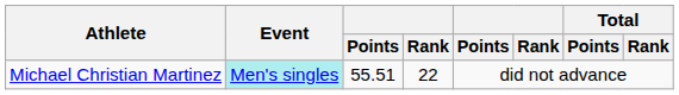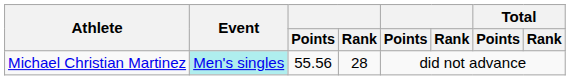 <table class="wikitable" style="font-size:90%">
 <tr>
 <th rowspan="2">Athlete</th>
 <th rowspan="2">Event</th>
 <th colspan="2"></th>
 <th colspan="2"></th>
 <th colspan="2">Total</th>
 </tr>
 <tr style="font-size:95%">
 <th>Points</th>
 <th>Rank</th>
 <th>Points</th>
 <th>Rank</th>
 <th>Points</th>
 <th>Rank</th>
 </tr>
 <tr align=center>
 <td align=left><a href='#'>Michael Christian Martinez</a></td>
 <td align=left style="background: paleturquoise;"><a href='#'>Men's singles</a></td>
-<td>55.51</td>
-<td>22</td>
+<td>55.56</td>
+<td>28</td>
 <td colspan=4>did not advance</td>
 </tr>
 </table>
